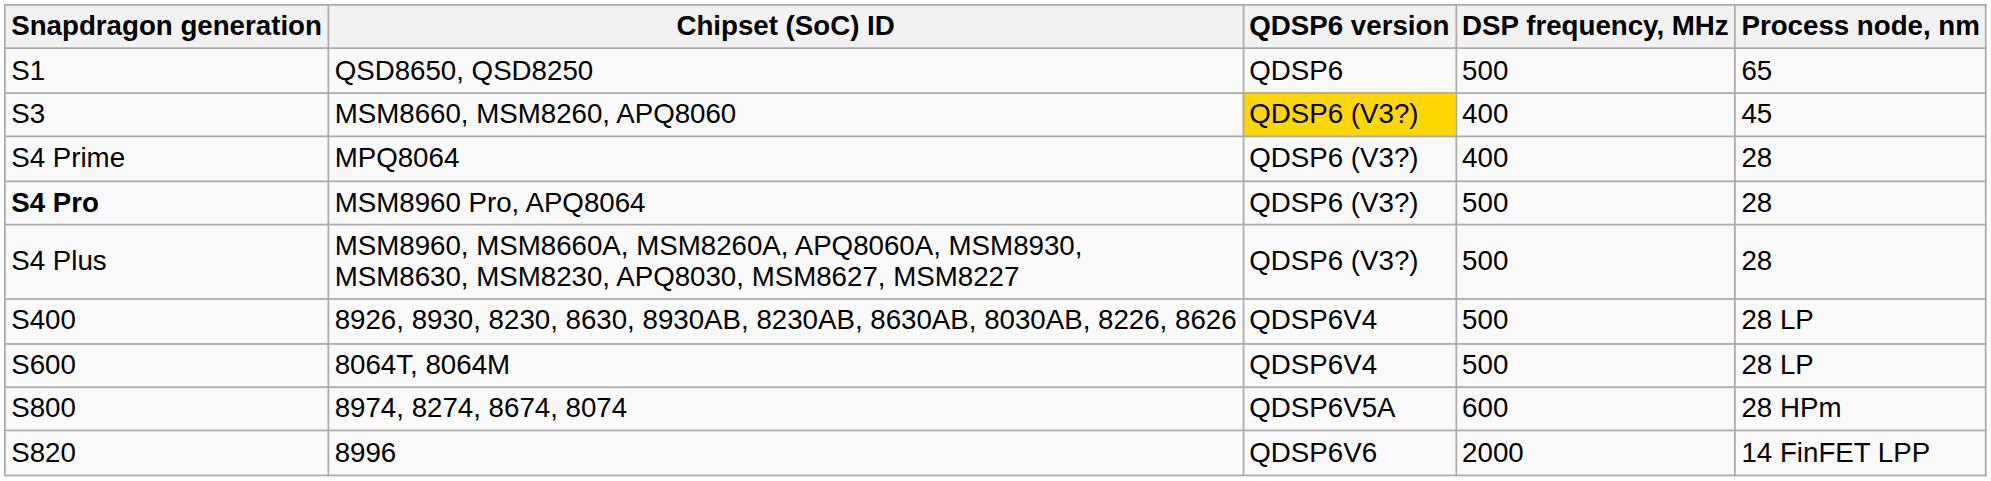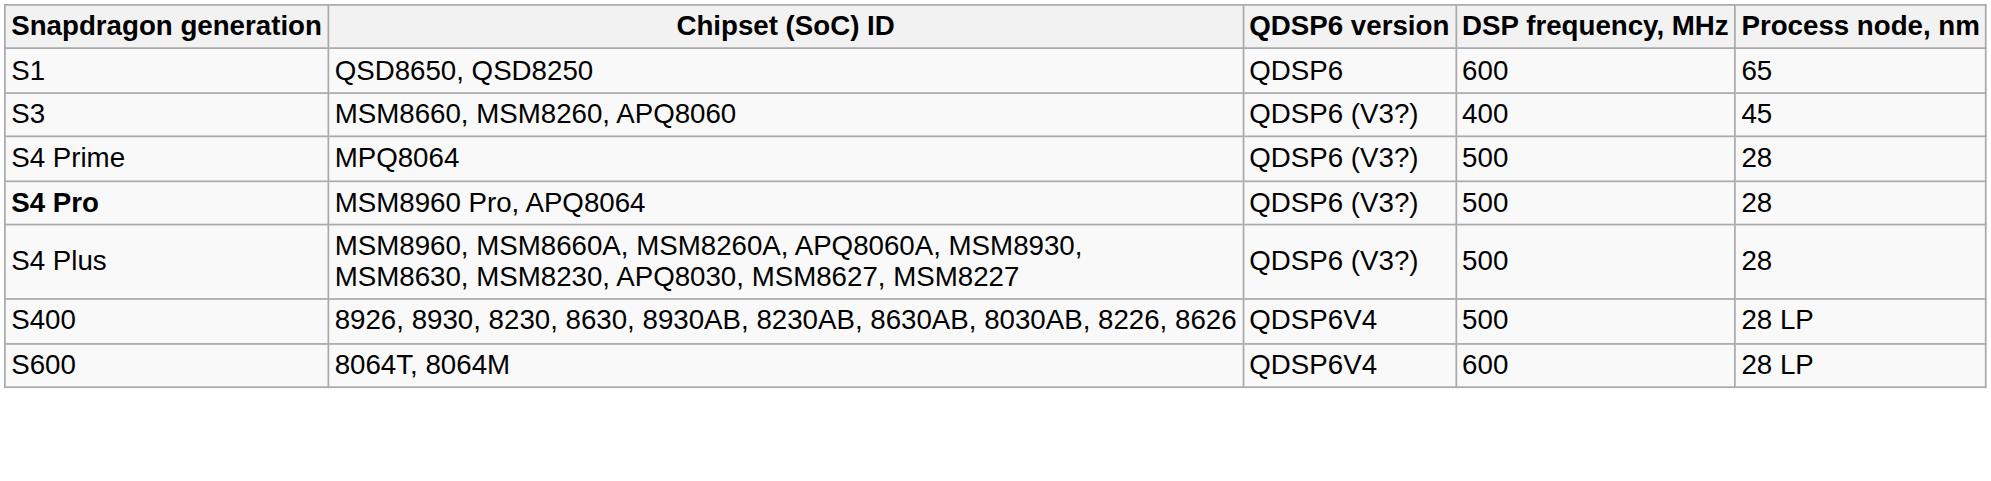 <table class="wikitable" border="1">
 <tr>
 <th>Snapdragon generation</th>
 <th>Chipset (SoC) ID</th>
 <th>QDSP6 version</th>
 <th>DSP frequency, MHz</th>
 <th>Process node, nm</th>
 </tr>
 <tr>
 <td>S1</td>
 <td>QSD8650, QSD8250</td>
 <td>QDSP6</td>
-<td>500</td>
+<td>600</td>
 <td>65</td>
 </tr>
 <tr>
 <td>S3</td>
 <td>MSM8660, MSM8260, APQ8060</td>
-<td style="background: gold;">QDSP6  (V3?)</td>
+<td>QDSP6  (V3?)</td>
 <td>400</td>
 <td>45</td>
 </tr>
 <tr>
 <td>S4 Prime</td>
 <td>MPQ8064</td>
 <td>QDSP6 (V3?)</td>
-<td>400</td>
+<td>500</td>
 <td>28</td>
 </tr>
 <tr>
 <td><strong>S4 Pro</strong></td>
 <td>MSM8960 Pro, APQ8064</td>
 <td>QDSP6 (V3?)</td>
 <td>500</td>
 <td>28</td>
 </tr>
 <tr>
 <td>S4 Plus</td>
 <td>MSM8960, MSM8660A, MSM8260A, APQ8060A, MSM8930,<br> MSM8630, MSM8230, APQ8030, MSM8627, MSM8227</td>
 <td>QDSP6 (V3?)</td>
 <td>500</td>
 <td>28</td>
 </tr>
 <tr>
 <td>S400</td>
 <td>8926, 8930, 8230, 8630, 8930AB, 8230AB, 8630AB, 8030AB, 8226, 8626</td>
 <td>QDSP6V4</td>
 <td>500</td>
 <td>28 LP</td>
 </tr>
 <tr>
 <td>S600</td>
 <td>8064T, 8064M</td>
 <td>QDSP6V4</td>
-<td>500</td>
+<td>600</td>
 <td>28 LP</td>
 </tr>
-<tr>
-<td>S800</td>
-<td>8974, 8274, 8674, 8074</td>
-<td>QDSP6V5A</td>
-<td>600</td>
-<td>28 HPm</td>
-</tr>
-<tr>
-<td>S820</td>
-<td>8996</td>
-<td>QDSP6V6</td>
-<td>2000</td>
-<td>14 FinFET LPP</td>
-</tr>
 </table>
